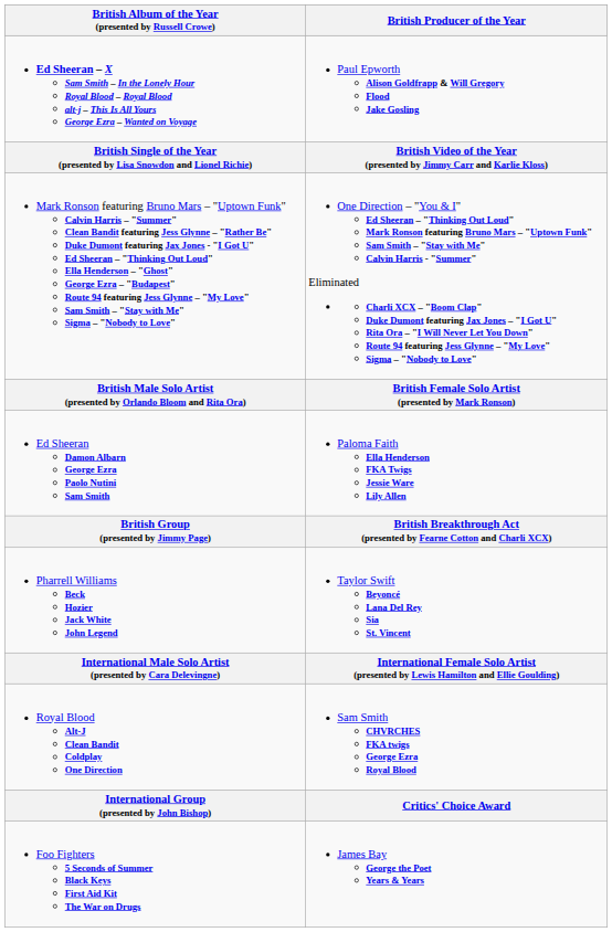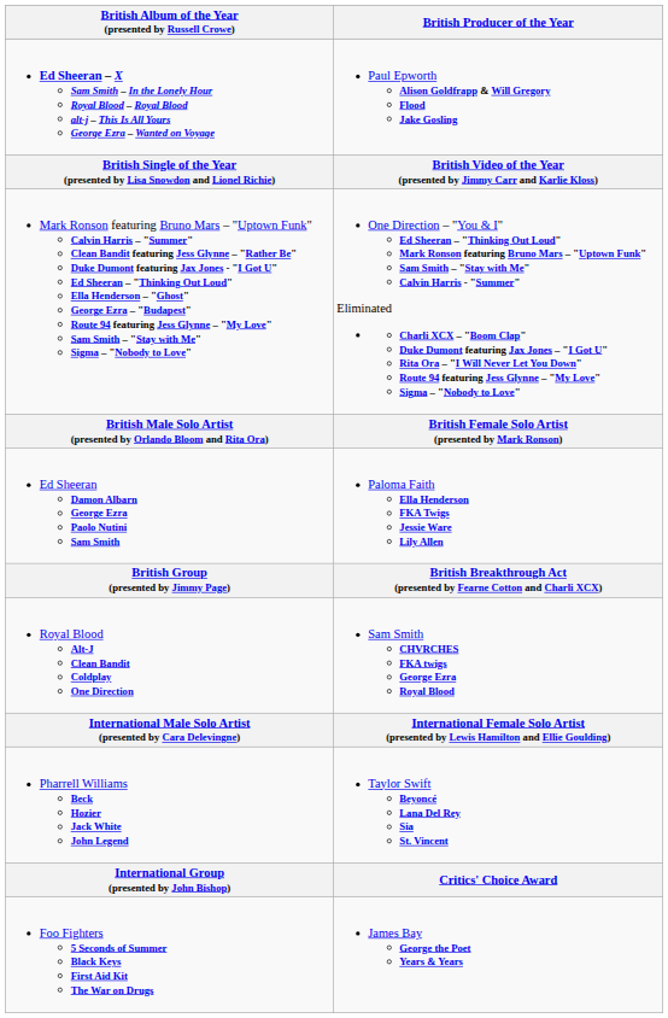 <table class="wikitable" style="width:95%">
 <tr bgcolor="#bebebe">
 <th width="50%"><a href='#'>British Album of the Year</a><br><small>(presented by <a href='#'>Russell Crowe</a>)</small></th>
 <th width="50%"><a href='#'>British Producer of the Year</a></th>
 </tr>
 <tr>
 <td valign="top"><br><ul><li><strong><a href='#'>Ed Sheeran</a> – <em><a href='#'>X</a><strong><em><ul><li><small><a href='#'>Sam Smith</a> – </em><a href='#'>In the Lonely Hour</a><em></small></li><li><small><a href='#'>Royal Blood</a> – </em><a href='#'>Royal Blood</a><em></small></li><li><small><a href='#'>alt-j</a> – </em><a href='#'>This Is All Yours</a><em></small></li><li><small><a href='#'>George Ezra</a> – </em><a href='#'>Wanted on Voyage</a><em></small></li></ul></li></ul></td>
 <td valign="top"><br><ul><li></strong><a href='#'>Paul Epworth</a><strong><ul><li><small><a href='#'>Alison Goldfrapp</a> & <a href='#'>Will Gregory</a></small></li><li><small><a href='#'>Flood</a></small></li><li><small><a href='#'>Jake Gosling</a></small></li></ul></li></ul></td>
 </tr>
 <tr>
 <th width="50%"><a href='#'>British Single of the Year</a><br><small>(presented by <a href='#'>Lisa Snowdon</a> and <a href='#'>Lionel Richie</a>)</small></th>
 <th width="50%"><a href='#'>British Video of the Year</a><br><small>(presented by <a href='#'>Jimmy Carr</a> and <a href='#'>Karlie Kloss</a>)</small></th>
 </tr>
 <tr>
 <td valign="top"><br><ul><li></strong><a href='#'>Mark Ronson</a> featuring <a href='#'>Bruno Mars</a> – "<a href='#'>Uptown Funk</a>"<strong><ul><li><small><a href='#'>Calvin Harris</a> – "<a href='#'>Summer</a>"</small></li><li><small><a href='#'>Clean Bandit</a> featuring <a href='#'>Jess Glynne</a> – "<a href='#'>Rather Be</a>"</small></li><li><small><a href='#'>Duke Dumont</a> featuring <a href='#'>Jax Jones</a> - "<a href='#'>I Got U</a>"</small></li><li><small><a href='#'>Ed Sheeran</a> – "<a href='#'>Thinking Out Loud</a>"</small></li><li><small><a href='#'>Ella Henderson</a> – "<a href='#'>Ghost</a>"</small></li><li><small><a href='#'>George Ezra</a> – "<a href='#'>Budapest</a>"</small></li><li><small><a href='#'>Route 94</a> featuring <a href='#'>Jess Glynne</a> – "<a href='#'>My Love</a>"</small></li><li><small><a href='#'>Sam Smith</a> – "<a href='#'>Stay with Me</a>"</small></li><li><small><a href='#'>Sigma</a> – "<a href='#'>Nobody to Love</a>"</small></li></ul></li></ul></td>
 <td valign="top"><br><ul><li></strong><a href='#'>One Direction</a> – "<a href='#'>You & I</a>"<strong><ul><li><small><a href='#'>Ed Sheeran</a> – "<a href='#'>Thinking Out Loud</a>"</small></li><li><small><a href='#'>Mark Ronson</a> featuring <a href='#'>Bruno Mars</a> – "<a href='#'>Uptown Funk</a>"</small></li><li><small><a href='#'>Sam Smith</a> – "<a href='#'>Stay with Me</a>"</small></li><li><small><a href='#'>Calvin Harris</a> - "<a href='#'>Summer</a>"</small></li></ul></li></ul></strong>Eliminated<strong><ul><li><ul><li><small><a href='#'>Charli XCX</a> – "<a href='#'>Boom Clap</a>"</small></li><li><small><a href='#'>Duke Dumont</a> featuring <a href='#'>Jax Jones</a> – "<a href='#'>I Got U</a>"</small></li><li><small><a href='#'>Rita Ora</a> – "<a href='#'>I Will Never Let You Down</a>"</small></li><li><small><a href='#'>Route 94</a> featuring <a href='#'>Jess Glynne</a> – "<a href='#'>My Love</a>"</small></li><li><small><a href='#'>Sigma</a> – "<a href='#'>Nobody to Love</a>"</small></li></ul></li></ul></td>
 </tr>
 <tr>
 <th width="50%"><a href='#'>British Male Solo Artist</a><br><small>(presented by <a href='#'>Orlando Bloom</a> and <a href='#'>Rita Ora</a>)</small></th>
 <th width="50%"><a href='#'>British Female Solo Artist</a><br><small>(presented by <a href='#'>Mark Ronson</a>)</small></th>
 </tr>
 <tr>
 <td valign="top"><br><ul><li></strong><a href='#'>Ed Sheeran</a><strong><ul><li><small><a href='#'>Damon Albarn</a></small></li><li><small><a href='#'>George Ezra</a></small></li><li><small><a href='#'>Paolo Nutini</a></small></li><li><small><a href='#'>Sam Smith</a></small></li></ul></li></ul></td>
 <td valign="top"><br><ul><li></strong><a href='#'>Paloma Faith</a><strong><ul><li><small><a href='#'>Ella Henderson</a></small></li><li><small><a href='#'>FKA Twigs</a></small></li><li><small><a href='#'>Jessie Ware</a></small></li><li><small><a href='#'>Lily Allen</a></small></li></ul></li></ul></td>
 </tr>
 <tr>
 <th width="50%"><a href='#'>British Group</a><br><small>(presented by <a href='#'>Jimmy Page</a>)</small></th>
 <th width="50%"><a href='#'>British Breakthrough Act</a><br><small>(presented by <a href='#'>Fearne Cotton</a> and <a href='#'>Charli XCX</a>)</small></th>
 </tr>
 <tr>
-<td valign="top"><br><ul><li></strong><a href='#'>Pharrell Williams</a><strong><ul><li><small><a href='#'>Beck</a></small></li><li><small><a href='#'>Hozier</a></small></li><li><small><a href='#'>Jack White</a></small></li><li><small><a href='#'>John Legend</a></small></li></ul></li></ul></td>
-<td valign="top"><br><ul><li></strong><a href='#'>Taylor Swift</a><strong><ul><li><small><a href='#'>Beyoncé</a></small></li><li><small><a href='#'>Lana Del Rey</a></small></li><li><small><a href='#'>Sia</a></small></li><li><small><a href='#'>St. Vincent</a></small></li></ul></li></ul></td>
+<td valign="top"><br><ul><li></strong><a href='#'>Royal Blood</a><strong><ul><li><small><a href='#'>Alt-J</a></small></li><li><small><a href='#'>Clean Bandit</a></small></li><li><small><a href='#'>Coldplay</a></small></li><li><small><a href='#'>One Direction</a></small></li></ul></li></ul></td>
+<td valign="top"><br><ul><li></strong><a href='#'>Sam Smith</a><strong><ul><li><small><a href='#'>CHVRCHES</a></small></li><li><small><a href='#'>FKA twigs</a></small></li><li><small><a href='#'>George Ezra</a></small></li><li><small><a href='#'>Royal Blood</a></small></li></ul></li></ul></td>
 </tr>
 <tr>
 <th width="50%"><a href='#'>International Male Solo Artist</a><br><small>(presented by <a href='#'>Cara Delevingne</a>)</small></th>
 <th width="50%"><a href='#'>International Female Solo Artist</a><br><small>(presented by <a href='#'>Lewis Hamilton</a> and <a href='#'>Ellie Goulding</a>)</small></th>
 </tr>
 <tr>
-<td valign="top"><br><ul><li></strong><a href='#'>Royal Blood</a><strong><ul><li><small><a href='#'>Alt-J</a></small></li><li><small><a href='#'>Clean Bandit</a></small></li><li><small><a href='#'>Coldplay</a></small></li><li><small><a href='#'>One Direction</a></small></li></ul></li></ul></td>
-<td valign="top"><br><ul><li></strong><a href='#'>Sam Smith</a><strong><ul><li><small><a href='#'>CHVRCHES</a></small></li><li><small><a href='#'>FKA twigs</a></small></li><li><small><a href='#'>George Ezra</a></small></li><li><small><a href='#'>Royal Blood</a></small></li></ul></li></ul></td>
+<td valign="top"><br><ul><li></strong><a href='#'>Pharrell Williams</a><strong><ul><li><small><a href='#'>Beck</a></small></li><li><small><a href='#'>Hozier</a></small></li><li><small><a href='#'>Jack White</a></small></li><li><small><a href='#'>John Legend</a></small></li></ul></li></ul></td>
+<td valign="top"><br><ul><li></strong><a href='#'>Taylor Swift</a><strong><ul><li><small><a href='#'>Beyoncé</a></small></li><li><small><a href='#'>Lana Del Rey</a></small></li><li><small><a href='#'>Sia</a></small></li><li><small><a href='#'>St. Vincent</a></small></li></ul></li></ul></td>
 </tr>
 <tr>
 <th width="50%"><a href='#'>International Group</a><br><small>(presented by <a href='#'>John Bishop</a>)</small></th>
 <th width="50%"><a href='#'>Critics' Choice Award</a></th>
 </tr>
 <tr>
 <td valign="top"><br><ul><li></strong><a href='#'>Foo Fighters</a><strong><ul><li><small><a href='#'>5 Seconds of Summer</a></small></li><li><small><a href='#'>Black Keys</a></small></li><li><small><a href='#'>First Aid Kit</a></small></li><li><small><a href='#'>The War on Drugs</a></small></li></ul></li></ul></td>
 <td valign="top"><br><ul><li></strong><a href='#'>James Bay</a><strong><ul><li><small><a href='#'>George the Poet</a></small></li><li><small><a href='#'>Years & Years</a></small></li></ul></li></ul></td>
 </tr>
 </table>
